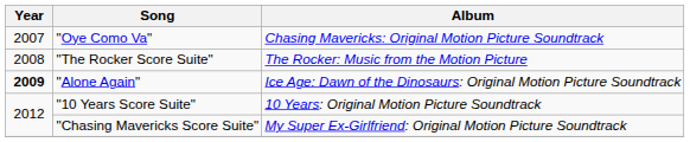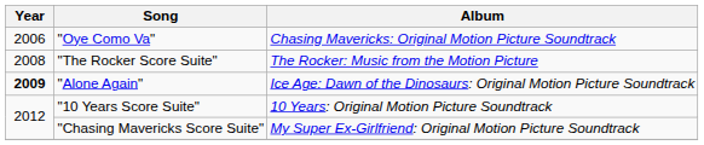 <table class="wikitable sortable" style=text-align:center;>
 <tr>
 <th style="width:3em">Year</th>
 <th>Song</th>
 <th>Album</th>
 </tr>
 <tr>
-<td>2007</td>
+<td>2006</td>
 <td align="left">"<a href='#'>Oye Como Va</a>"</td>
 <td style="text-align:left;"><em><a href='#'>Chasing Mavericks: Original Motion Picture Soundtrack</a></em></td>
 </tr>
 <tr>
 <td>2008</td>
 <td align="left">"The Rocker Score Suite"</td>
 <td style="text-align:left;"><em><a href='#'>The Rocker: Music from the Motion Picture</a></em></td>
 </tr>
 <tr>
 <td><strong>2009</strong></td>
 <td align="left">"<a href='#'>Alone Again</a>"</td>
 <td style="text-align:left;"><em><a href='#'>Ice Age: Dawn of the Dinosaurs</a>: Original Motion Picture Soundtrack</em></td>
 </tr>
 <tr>
 <td rowspan="2">2012</td>
 <td align="left">"10 Years Score Suite"</td>
 <td style="text-align:left;"><em><a href='#'>10 Years</a>: Original Motion Picture Soundtrack</em></td>
 </tr>
 <tr>
 <td align="left">"Chasing Mavericks Score Suite"</td>
 <td style="text-align:left;"><em><a href='#'>My Super Ex-Girlfriend</a>: Original Motion Picture Soundtrack</em></td>
 </tr>
 <tr>
 </tr>
 </table>
